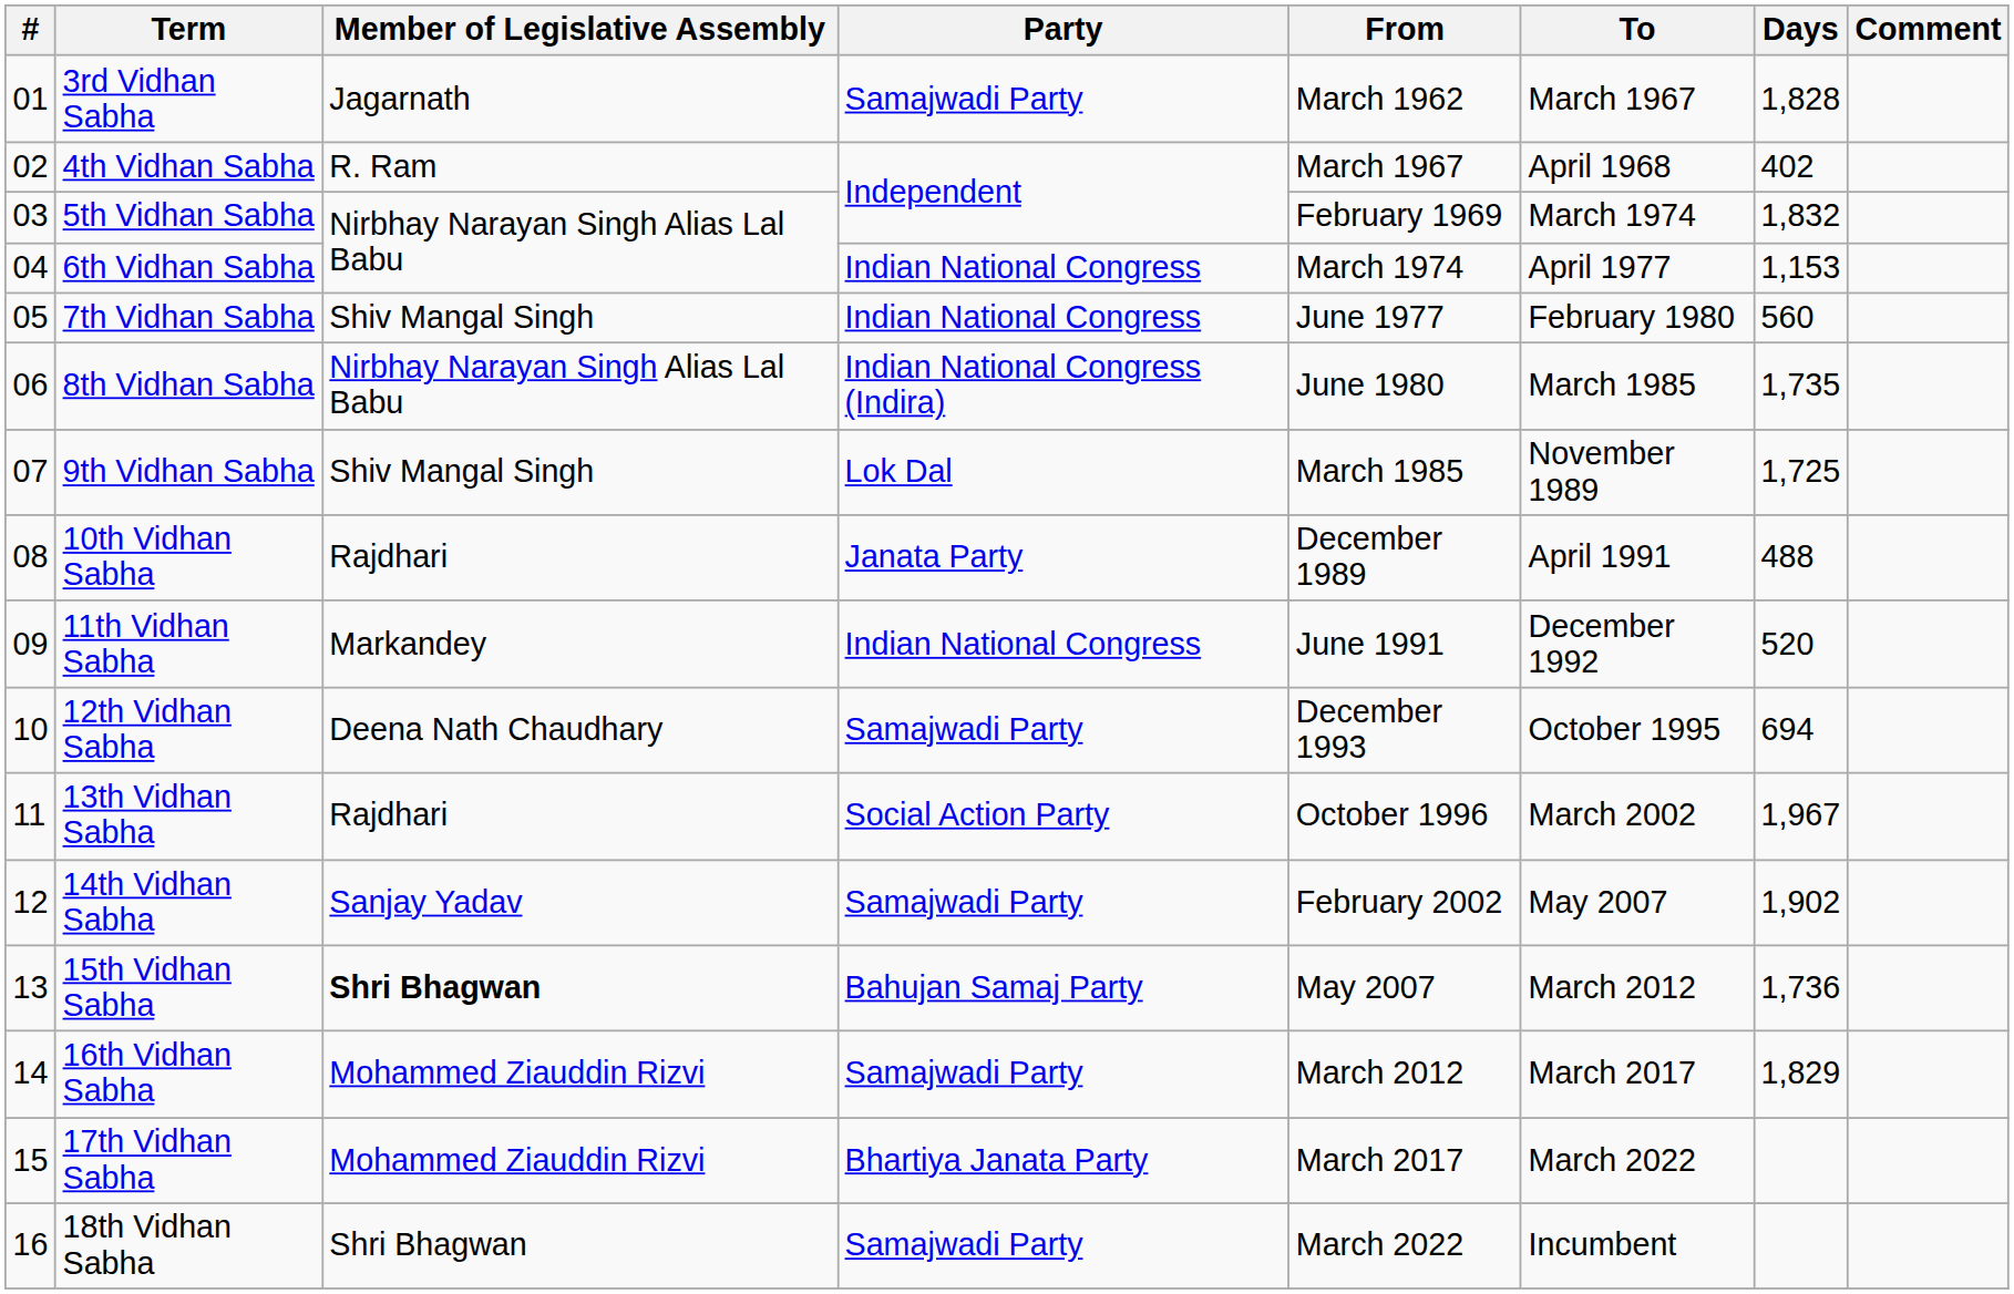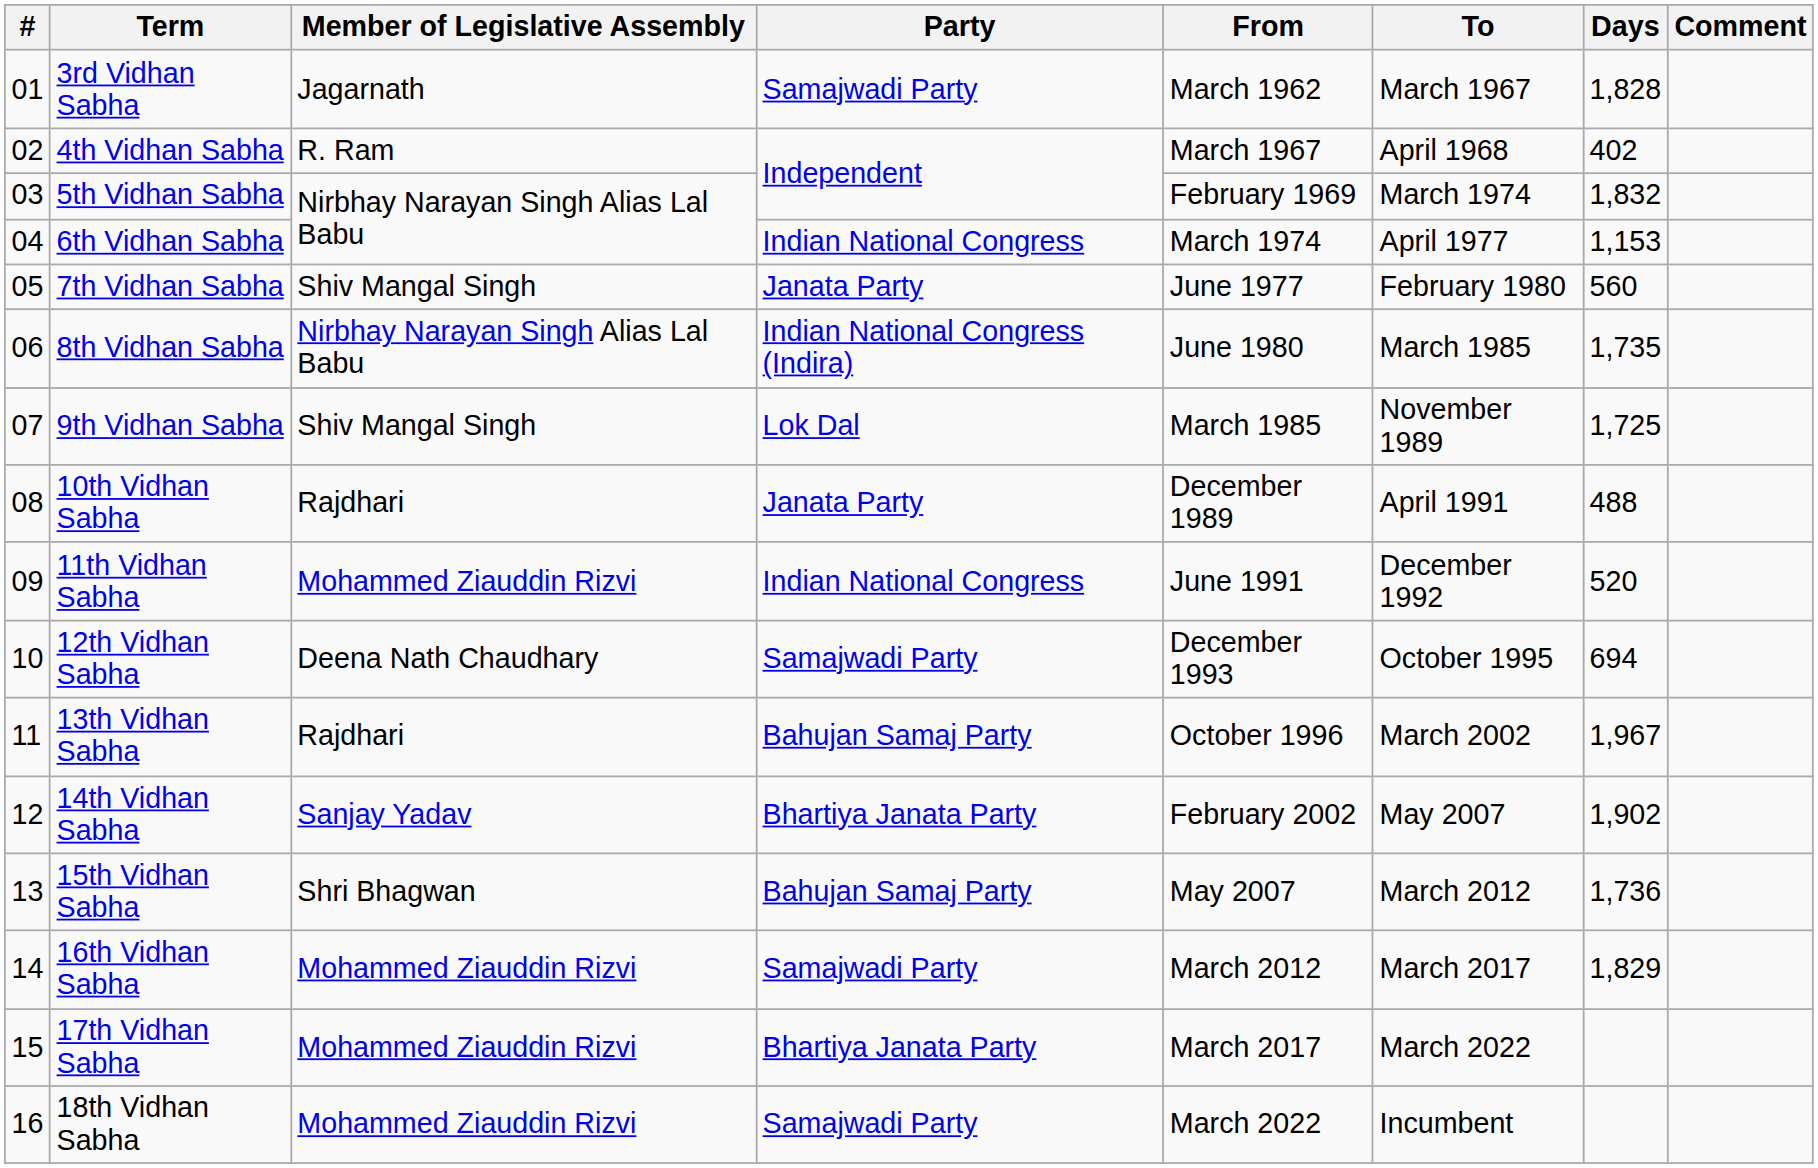 <table class="wikitable plainrowheaders sortable" width="80%" style="font-size: x-big;">
 <tr>
 <th Scope=col>#</th>
 <th scope=col>Term</th>
 <th scope=col>Member of Legislative Assembly</th>
 <th scope=col>Party</th>
 <th scope=col>From</th>
 <th scope=col>To</th>
 <th scope=col>Days</th>
 <th scope=col>Comment</th>
 </tr>
 <tr>
 <td>01</td>
 <td><a href='#'>3rd Vidhan Sabha</a></td>
 <td>Jagarnath</td>
 <td><a href='#'>Samajwadi Party</a></td>
 <td>March 1962</td>
 <td>March 1967</td>
 <td>1,828</td>
 <td></td>
 </tr>
 <tr>
 <td>02</td>
 <td><a href='#'>4th Vidhan Sabha</a></td>
 <td>R. Ram</td>
 <td rowspan="2"><a href='#'>Independent</a></td>
 <td>March 1967</td>
 <td>April 1968</td>
 <td>402</td>
 <td></td>
 </tr>
 <tr>
 <td>03</td>
 <td><a href='#'>5th Vidhan Sabha</a></td>
 <td rowspan="2">Nirbhay Narayan Singh Alias Lal Babu</td>
 <td>February 1969</td>
 <td>March 1974</td>
 <td>1,832</td>
 <td></td>
 </tr>
 <tr>
 <td>04</td>
 <td><a href='#'>6th Vidhan Sabha</a></td>
 <td><a href='#'>Indian National Congress</a></td>
 <td>March 1974</td>
 <td>April 1977</td>
 <td>1,153</td>
 <td></td>
 </tr>
 <tr>
 <td>05</td>
 <td><a href='#'>7th Vidhan Sabha</a></td>
 <td>Shiv Mangal Singh</td>
-<td><a href='#'>Indian National Congress</a></td>
+<td><a href='#'>Janata Party</a></td>
 <td>June 1977</td>
 <td>February 1980</td>
 <td>560</td>
 <td></td>
 </tr>
 <tr>
 <td>06</td>
 <td><a href='#'>8th Vidhan Sabha</a></td>
 <td><a href='#'>Nirbhay Narayan Singh</a> Alias Lal Babu</td>
 <td><a href='#'>Indian National Congress (Indira)</a></td>
 <td>June 1980</td>
 <td>March 1985</td>
 <td>1,735</td>
 <td></td>
 </tr>
 <tr>
 <td>07</td>
 <td><a href='#'>9th Vidhan Sabha</a></td>
 <td>Shiv Mangal Singh</td>
 <td><a href='#'>Lok Dal</a></td>
 <td>March 1985</td>
 <td>November 1989</td>
 <td>1,725</td>
 <td></td>
 </tr>
 <tr>
 <td>08</td>
 <td><a href='#'>10th Vidhan Sabha</a></td>
 <td>Rajdhari</td>
 <td><a href='#'>Janata Party</a></td>
 <td>December 1989</td>
 <td>April 1991</td>
 <td>488</td>
 <td></td>
 </tr>
 <tr>
 <td>09</td>
 <td><a href='#'>11th Vidhan Sabha</a></td>
-<td>Markandey</td>
+<td><a href='#'>Mohammed Ziauddin Rizvi</a></td>
 <td><a href='#'>Indian National Congress</a></td>
 <td>June 1991</td>
 <td>December 1992</td>
 <td>520</td>
 <td></td>
 </tr>
 <tr>
 <td>10</td>
 <td><a href='#'>12th Vidhan Sabha</a></td>
 <td>Deena Nath Chaudhary</td>
 <td><a href='#'>Samajwadi Party</a></td>
 <td>December 1993</td>
 <td>October 1995</td>
 <td>694</td>
 <td></td>
 </tr>
 <tr>
 <td>11</td>
 <td><a href='#'>13th Vidhan Sabha</a></td>
 <td>Rajdhari</td>
-<td><a href='#'>Social Action Party</a></td>
+<td><a href='#'>Bahujan Samaj Party</a></td>
 <td>October 1996</td>
 <td>March 2002</td>
 <td>1,967</td>
 <td></td>
 </tr>
 <tr>
 <td>12</td>
 <td><a href='#'>14th Vidhan Sabha</a></td>
 <td><a href='#'>Sanjay Yadav</a></td>
-<td><a href='#'>Samajwadi Party</a></td>
+<td><a href='#'>Bhartiya Janata Party</a></td>
 <td>February 2002</td>
 <td>May 2007</td>
 <td>1,902</td>
 <td></td>
 </tr>
 <tr>
 <td>13</td>
 <td><a href='#'>15th Vidhan Sabha</a></td>
-<td><strong>Shri Bhagwan</strong></td>
+<td>Shri Bhagwan</td>
 <td><a href='#'>Bahujan Samaj Party</a></td>
 <td>May 2007</td>
 <td>March 2012</td>
 <td>1,736</td>
 <td></td>
 </tr>
 <tr>
 <td>14</td>
 <td><a href='#'>16th Vidhan Sabha</a></td>
 <td><a href='#'>Mohammed Ziauddin Rizvi</a></td>
 <td><a href='#'>Samajwadi Party</a></td>
 <td>March 2012</td>
 <td>March 2017</td>
 <td>1,829</td>
 <td></td>
 </tr>
 <tr>
 <td>15</td>
 <td><a href='#'>17th Vidhan Sabha</a></td>
 <td><a href='#'>Mohammed Ziauddin Rizvi</a></td>
 <td><a href='#'>Bhartiya Janata Party</a></td>
 <td>March 2017</td>
 <td>March 2022</td>
 <td></td>
 <td></td>
 </tr>
 <tr>
 <td>16</td>
 <td>18th Vidhan Sabha</td>
-<td>Shri Bhagwan</td>
+<td><a href='#'>Mohammed Ziauddin Rizvi</a></td>
 <td><a href='#'>Samajwadi Party</a></td>
 <td>March 2022</td>
 <td>Incumbent</td>
 <td></td>
 <td></td>
 </tr>
 </table>
